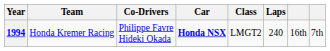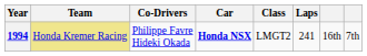 <table class="wikitable" style="text-align:center; font-size:90%">
 <tr>
 <th>Year</th>
 <th>Team</th>
 <th>Co-Drivers</th>
 <th>Car</th>
 <th>Class</th>
 <th>Laps</th>
 <th></th>
 <th></th>
 </tr>
 <tr>
 <th><a href='#'>1994</a></th>
-<td align="left"> <a href='#'>Honda Kremer Racing</a></td>
+<td align="left" style="background: khaki;"> <a href='#'>Honda Kremer Racing</a></td>
 <td align="left"><a href='#'>Philippe Favre</a><br>  <a href='#'>Hideki Okada</a></td>
 <td align="left"><strong><a href='#'>Honda NSX</a></strong></td>
 <td>LMGT2</td>
-<td>240</td>
+<td>241</td>
 <td>16th</td>
 <td>7th</td>
 </tr>
 </table>
